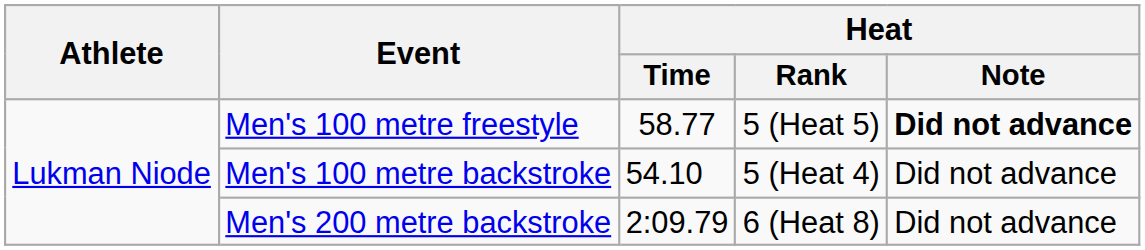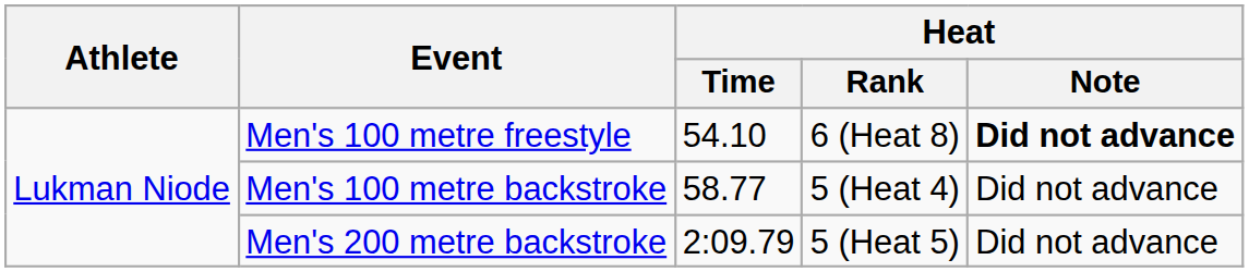 <table class=wikitable style="font-size:90%">
 <tr>
 <th rowspan="2">Athlete</th>
 <th rowspan="2">Event</th>
 <th colspan="3">Heat</th>
 </tr>
 <tr style="font-size:95%">
 <th>Time</th>
 <th>Rank</th>
 <th>Note</th>
 </tr>
 <tr align=center>
 <td align=left rowspan=3><a href='#'>Lukman Niode</a></td>
 <td align=left><a href='#'>Men's 100 metre freestyle</a></td>
-<td>58.77</td>
-<td>5 (Heat 5)</td>
+<td align=left>54.10</td>
+<td>6 (Heat 8)</td>
 <td><strong>Did not advance</strong></td>
 </tr>
 <tr>
 <td align=left><a href='#'>Men's 100 metre backstroke</a></td>
-<td align=left>54.10</td>
+<td>58.77</td>
 <td>5 (Heat 4)</td>
 <td>Did not advance</td>
 </tr>
 <tr>
 <td align=left><a href='#'>Men's 200 metre backstroke</a></td>
 <td>2:09.79</td>
-<td>6 (Heat 8)</td>
+<td>5 (Heat 5)</td>
 <td>Did not advance</td>
 </tr>
 </table>
